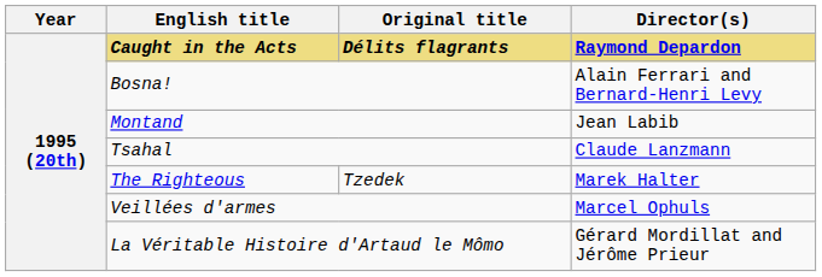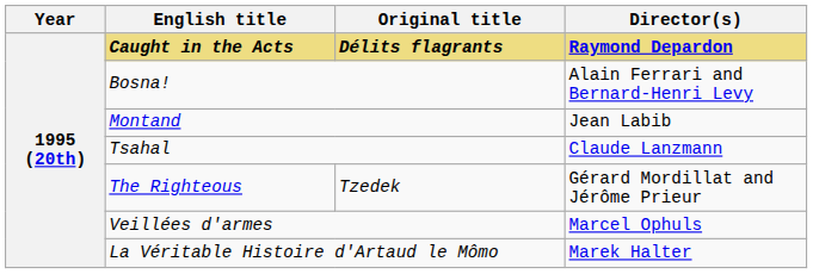 <table class="wikitable">
 <tr>
 <th width="100">Year</th>
 <th width="300">English title</th>
 <th width="300">Original title</th>
 <th width="300">Director(s)</th>
 </tr>
 <tr>
 <th rowspan="7" style="text-align:center;">1995<br>(<a href='#'>20th</a>)</th>
 <td style="background:#eedd82;"><strong><em>Caught in the Acts</em></strong></td>
 <td style="background:#eedd82;"><strong><em>Délits flagrants</em></strong></td>
 <td style="background:#eedd82;"><a href='#'><strong>Raymond Depardon</strong></a></td>
 </tr>
 <tr>
 <td colspan="2"><em>Bosna!</em></td>
 <td>Alain Ferrari and <a href='#'>Bernard-Henri Levy</a></td>
 </tr>
 <tr>
 <td colspan="2"><em><a href='#'>Montand</a></em></td>
 <td>Jean Labib</td>
 </tr>
 <tr>
 <td colspan="2"><em>Tsahal</em></td>
 <td><a href='#'>Claude Lanzmann</a></td>
 </tr>
 <tr>
 <td><em><a href='#'>The Righteous</a></em></td>
 <td><em>Tzedek</em></td>
-<td><a href='#'>Marek Halter</a></td>
+<td>Gérard Mordillat and Jérôme Prieur</td>
 </tr>
 <tr>
 <td colspan="2"><em>Veillées d'armes</em></td>
 <td><a href='#'>Marcel Ophuls</a></td>
 </tr>
 <tr>
 <td colspan="2"><em>La Véritable Histoire d'Artaud le Mômo</em></td>
-<td>Gérard Mordillat and Jérôme Prieur</td>
+<td><a href='#'>Marek Halter</a></td>
 </tr>
 </table>
